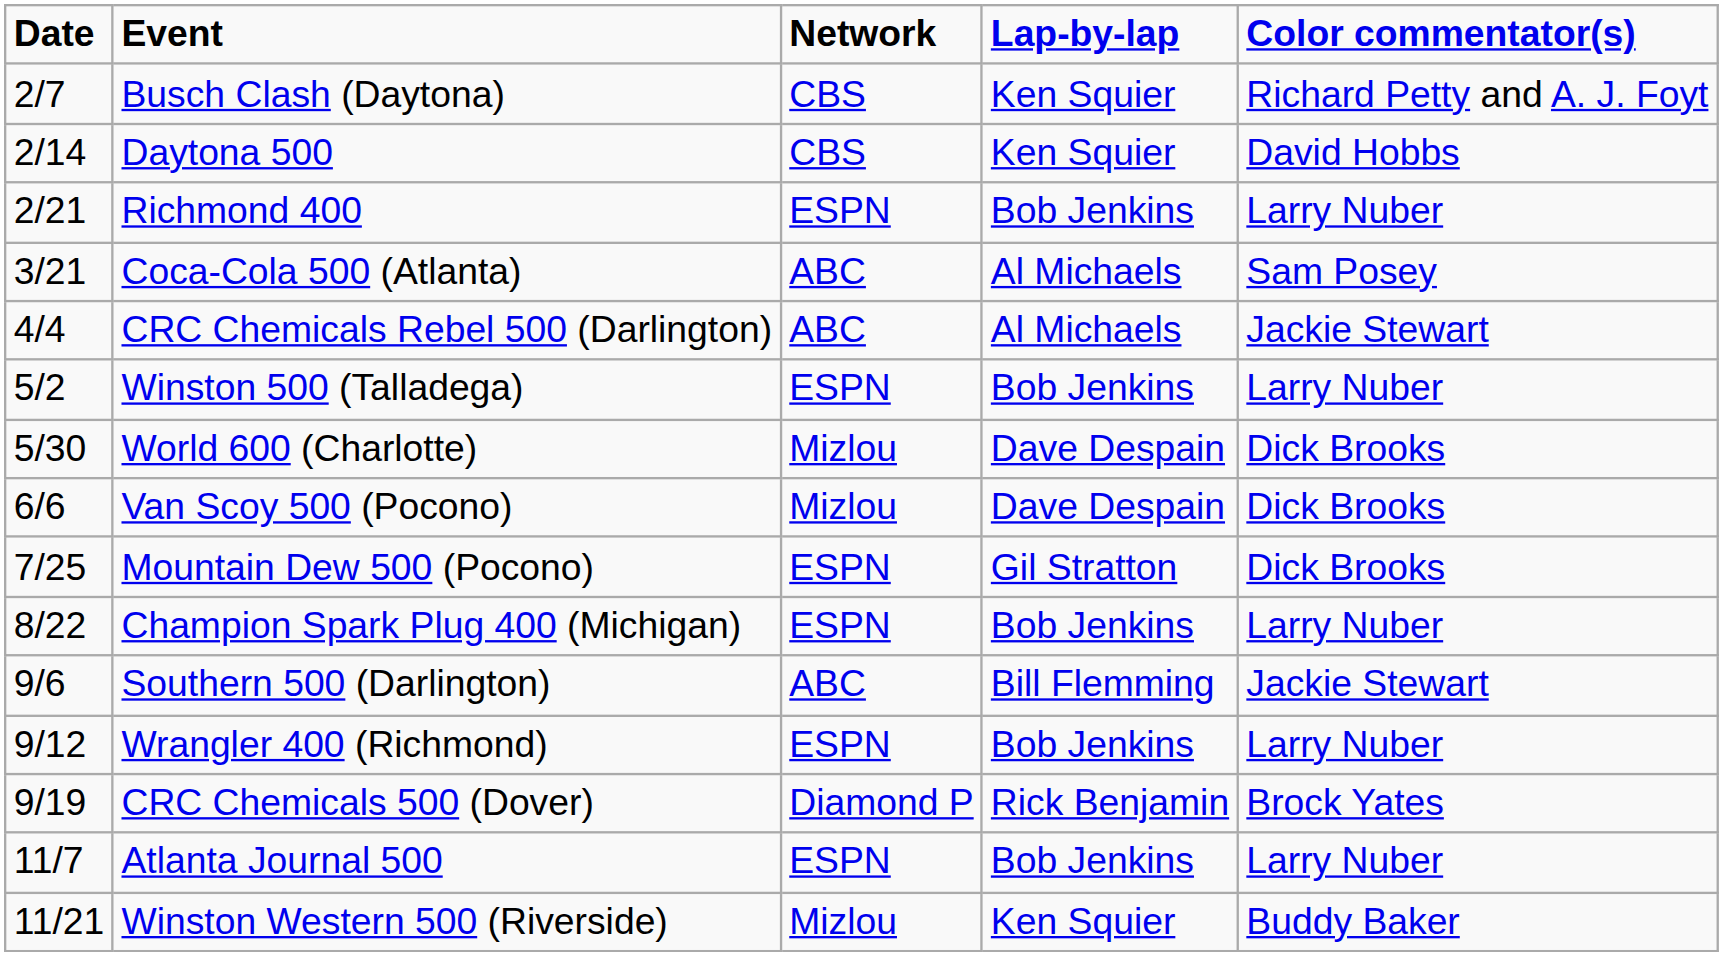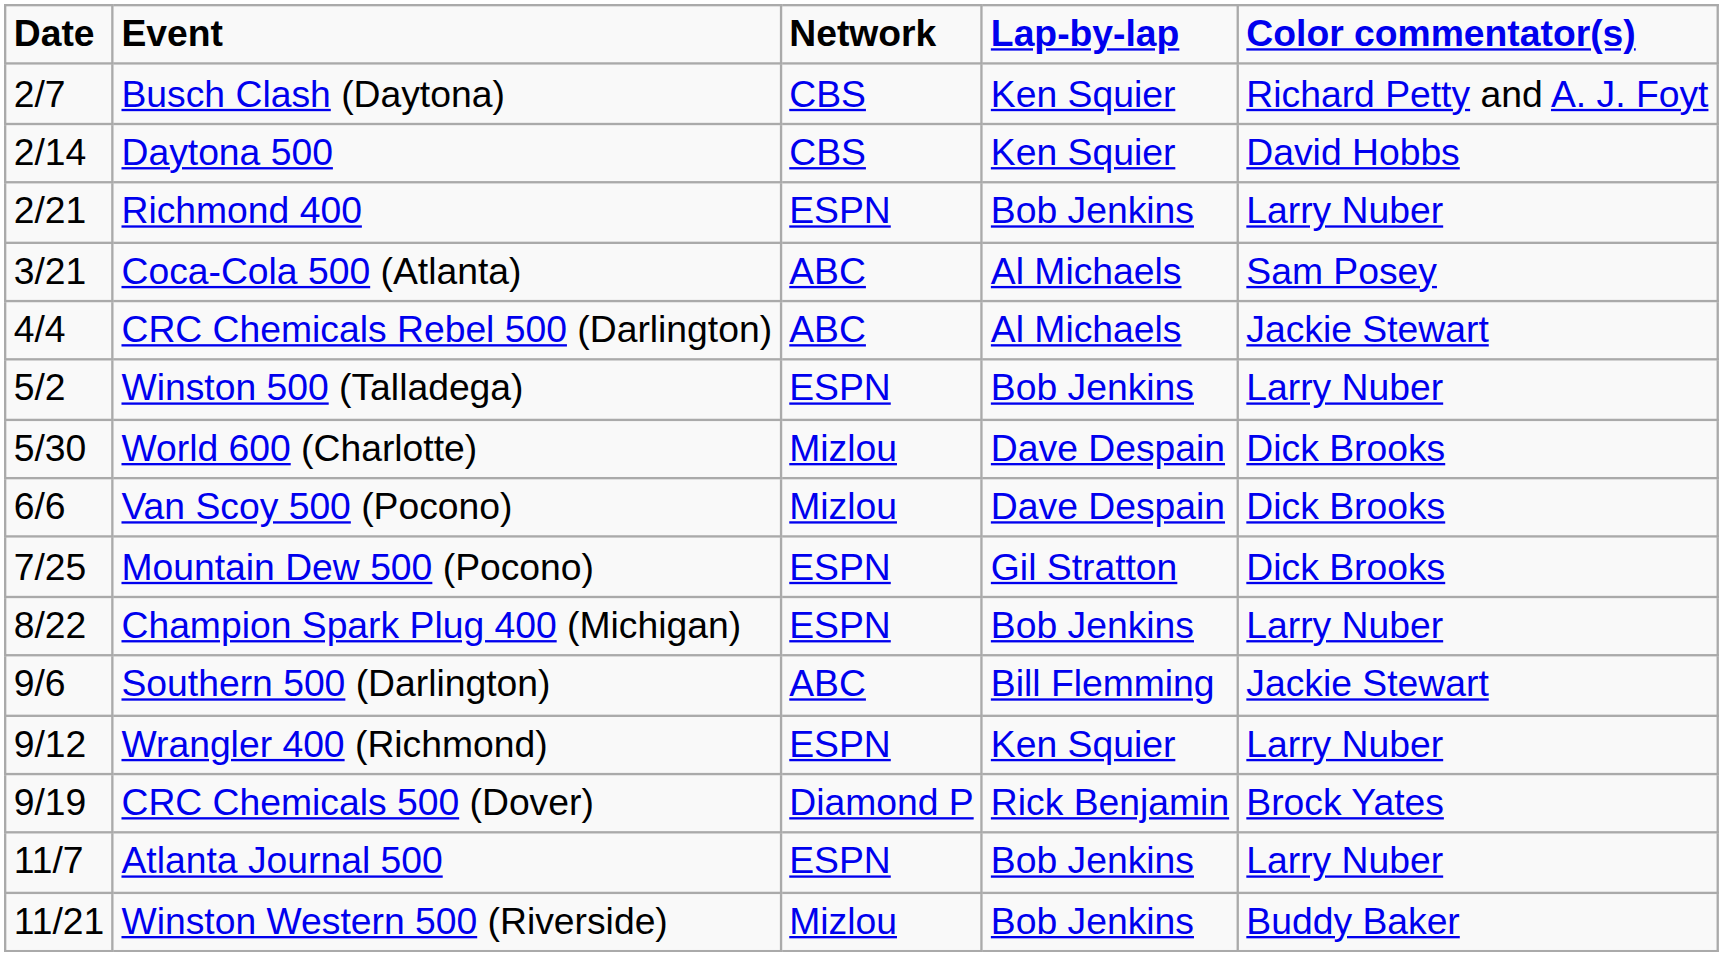 <table class=wikitable>
 <tr>
 <td><strong>Date</strong></td>
 <td><strong>Event</strong></td>
 <td><strong>Network</strong></td>
 <td><strong><a href='#'>Lap-by-lap</a></strong></td>
 <td><strong><a href='#'>Color commentator(s)</a></strong></td>
 </tr>
 <tr>
 <td>2/7</td>
 <td><a href='#'>Busch Clash</a> (Daytona)</td>
 <td><a href='#'>CBS</a></td>
 <td><a href='#'>Ken Squier</a></td>
 <td><a href='#'>Richard Petty</a> and <a href='#'>A. J. Foyt</a></td>
 </tr>
 <tr>
 <td>2/14</td>
 <td><a href='#'>Daytona 500</a></td>
 <td><a href='#'>CBS</a></td>
 <td><a href='#'>Ken Squier</a></td>
 <td><a href='#'>David Hobbs</a></td>
 </tr>
 <tr>
 <td>2/21</td>
 <td><a href='#'>Richmond 400</a></td>
 <td><a href='#'>ESPN</a></td>
 <td><a href='#'>Bob Jenkins</a></td>
 <td><a href='#'>Larry Nuber</a></td>
 </tr>
 <tr>
 <td>3/21</td>
 <td><a href='#'>Coca-Cola 500</a> (Atlanta)</td>
 <td><a href='#'>ABC</a></td>
 <td><a href='#'>Al Michaels</a></td>
 <td><a href='#'>Sam Posey</a></td>
 </tr>
 <tr>
 <td>4/4</td>
 <td><a href='#'>CRC Chemicals Rebel 500</a> (Darlington)</td>
 <td><a href='#'>ABC</a></td>
 <td><a href='#'>Al Michaels</a></td>
 <td><a href='#'>Jackie Stewart</a></td>
 </tr>
 <tr>
 <td>5/2</td>
 <td><a href='#'>Winston 500</a> (Talladega)</td>
 <td><a href='#'>ESPN</a></td>
 <td><a href='#'>Bob Jenkins</a></td>
 <td><a href='#'>Larry Nuber</a></td>
 </tr>
 <tr>
 <td>5/30</td>
 <td><a href='#'>World 600</a> (Charlotte)</td>
 <td><a href='#'>Mizlou</a></td>
 <td><a href='#'>Dave Despain</a></td>
 <td><a href='#'>Dick Brooks</a></td>
 </tr>
 <tr>
 <td>6/6</td>
 <td><a href='#'>Van Scoy 500</a> (Pocono)</td>
 <td><a href='#'>Mizlou</a></td>
 <td><a href='#'>Dave Despain</a></td>
 <td><a href='#'>Dick Brooks</a></td>
 </tr>
 <tr>
 <td>7/25</td>
 <td><a href='#'>Mountain Dew 500</a> (Pocono)</td>
 <td><a href='#'>ESPN</a></td>
 <td><a href='#'>Gil Stratton</a></td>
 <td><a href='#'>Dick Brooks</a></td>
 </tr>
 <tr>
 <td>8/22</td>
 <td><a href='#'>Champion Spark Plug 400</a> (Michigan)</td>
 <td><a href='#'>ESPN</a></td>
 <td><a href='#'>Bob Jenkins</a></td>
 <td><a href='#'>Larry Nuber</a></td>
 </tr>
 <tr>
 <td>9/6</td>
 <td><a href='#'>Southern 500</a> (Darlington)</td>
 <td><a href='#'>ABC</a></td>
 <td><a href='#'>Bill Flemming</a></td>
 <td><a href='#'>Jackie Stewart</a></td>
 </tr>
 <tr>
 <td>9/12</td>
 <td><a href='#'>Wrangler 400</a> (Richmond)</td>
 <td><a href='#'>ESPN</a></td>
-<td><a href='#'>Bob Jenkins</a></td>
+<td><a href='#'>Ken Squier</a></td>
 <td><a href='#'>Larry Nuber</a></td>
 </tr>
 <tr>
 <td>9/19</td>
 <td><a href='#'>CRC Chemicals 500</a> (Dover)</td>
 <td><a href='#'>Diamond P</a></td>
 <td><a href='#'>Rick Benjamin</a></td>
 <td><a href='#'>Brock Yates</a></td>
 </tr>
 <tr>
 <td>11/7</td>
 <td><a href='#'>Atlanta Journal 500</a></td>
 <td><a href='#'>ESPN</a></td>
 <td><a href='#'>Bob Jenkins</a></td>
 <td><a href='#'>Larry Nuber</a></td>
 </tr>
 <tr>
 <td>11/21</td>
 <td><a href='#'>Winston Western 500</a> (Riverside)</td>
 <td><a href='#'>Mizlou</a></td>
-<td><a href='#'>Ken Squier</a></td>
+<td><a href='#'>Bob Jenkins</a></td>
 <td><a href='#'>Buddy Baker</a></td>
 </tr>
 </table>
